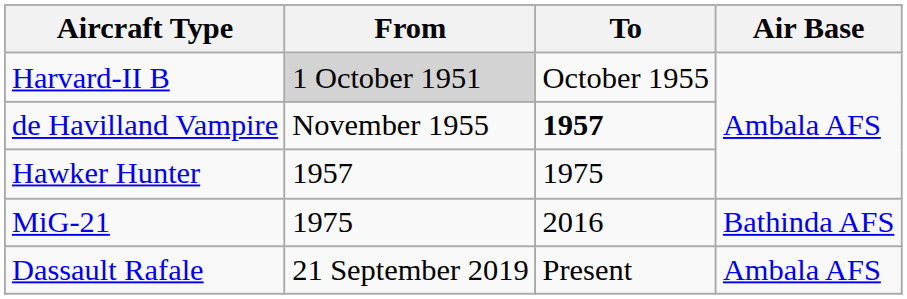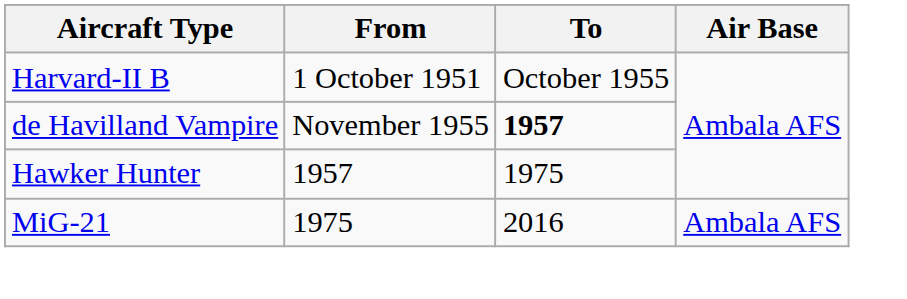 <table class="wikitable">
 <tr>
 <th>Aircraft Type</th>
 <th>From</th>
 <th>To</th>
 <th>Air Base</th>
 </tr>
 <tr>
 <td><a href='#'>Harvard-II B</a></td>
-<td style="background: lightgrey;">1 October 1951</td>
+<td>1 October 1951</td>
 <td>October 1955</td>
 <td rowspan='3'><a href='#'>Ambala AFS</a></td>
 </tr>
 <tr>
 <td><a href='#'>de Havilland Vampire</a></td>
 <td>November 1955</td>
 <td><strong>1957</strong></td>
 </tr>
 <tr>
 <td><a href='#'>Hawker Hunter</a></td>
 <td>1957</td>
 <td>1975</td>
 </tr>
 <tr>
 <td><a href='#'>MiG-21</a></td>
 <td>1975</td>
 <td>2016</td>
-<td><a href='#'>Bathinda AFS</a></td>
-</tr>
-<tr>
-<td><a href='#'>Dassault Rafale</a></td>
-<td>21 September 2019</td>
-<td>Present</td>
 <td><a href='#'>Ambala AFS</a></td>
 </tr>
 </table>
